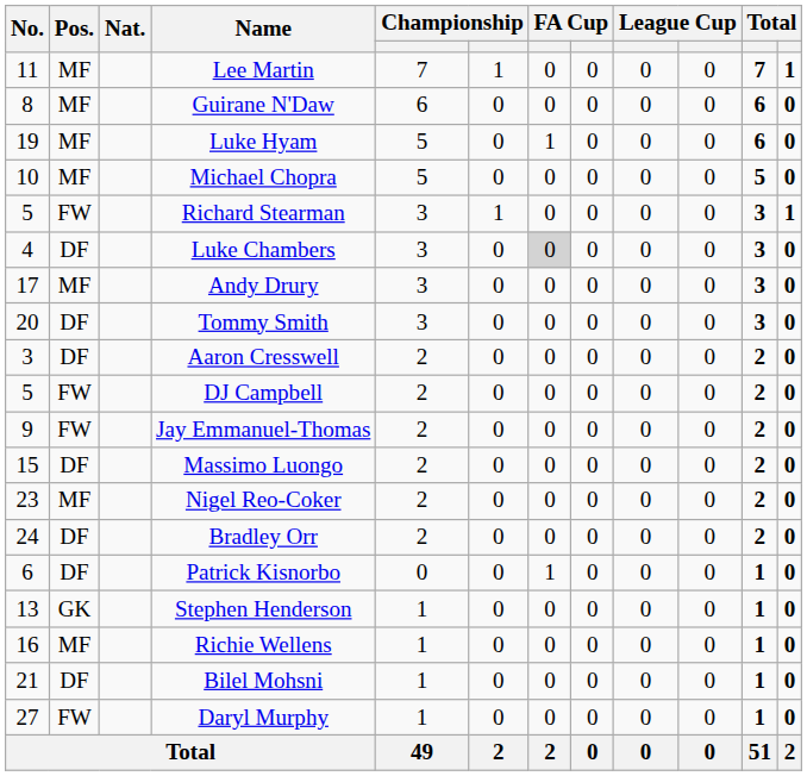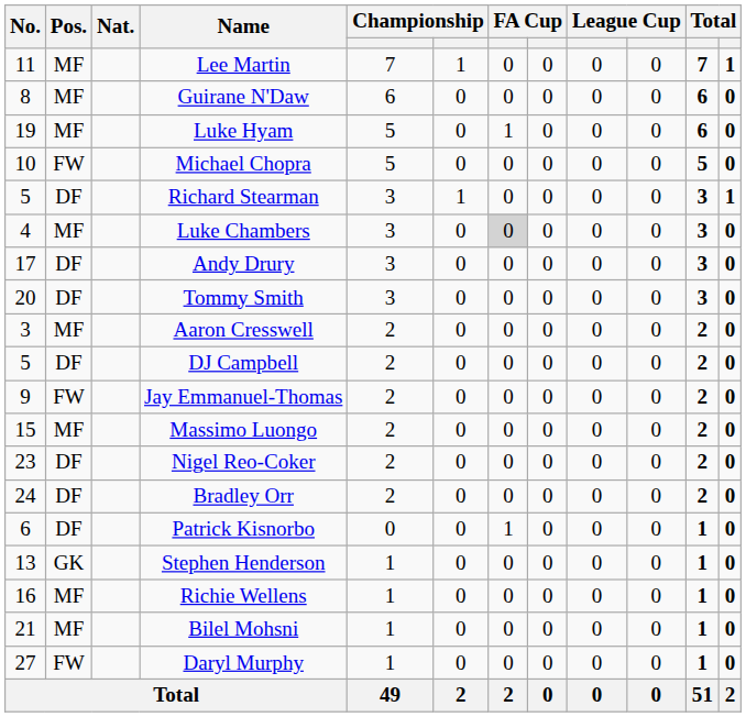 <table class="wikitable sortable" style="text-align: center;">
 <tr>
 <th rowspan="2">No.</th>
 <th rowspan="2">Pos.</th>
 <th rowspan="2">Nat.</th>
 <th rowspan="2">Name</th>
 <th colspan="2">Championship</th>
 <th colspan="2">FA Cup</th>
 <th colspan="2">League Cup</th>
 <th colspan="2">Total</th>
 </tr>
 <tr>
 <th></th>
 <th></th>
 <th></th>
 <th></th>
 <th></th>
 <th></th>
 <th></th>
 <th></th>
 </tr>
 <tr>
 <td>11</td>
 <td>MF</td>
 <td align="left"></td>
 <td><a href='#'>Lee Martin</a></td>
 <td>7</td>
 <td>1</td>
 <td>0</td>
 <td>0</td>
 <td>0</td>
 <td>0</td>
 <td><strong>7</strong></td>
 <td><strong>1</strong></td>
 </tr>
 <tr>
 <td>8</td>
 <td>MF</td>
 <td align="left"></td>
 <td><a href='#'>Guirane N'Daw</a></td>
 <td>6</td>
 <td>0</td>
 <td>0</td>
 <td>0</td>
 <td>0</td>
 <td>0</td>
 <td><strong>6</strong></td>
 <td><strong>0</strong></td>
 </tr>
 <tr>
 <td>19</td>
 <td>MF</td>
 <td align="left"></td>
 <td><a href='#'>Luke Hyam</a></td>
 <td>5</td>
 <td>0</td>
 <td>1</td>
 <td>0</td>
 <td>0</td>
 <td>0</td>
 <td><strong>6</strong></td>
 <td><strong>0</strong></td>
 </tr>
 <tr>
 <td>10</td>
-<td>MF</td>
+<td>FW</td>
 <td align="left"></td>
 <td><a href='#'>Michael Chopra</a></td>
 <td>5</td>
 <td>0</td>
 <td>0</td>
 <td>0</td>
 <td>0</td>
 <td>0</td>
 <td><strong>5</strong></td>
 <td><strong>0</strong></td>
 </tr>
 <tr>
 <td>5</td>
-<td>FW</td>
+<td>DF</td>
 <td align="left"></td>
 <td><a href='#'>Richard Stearman</a></td>
 <td>3</td>
 <td>1</td>
 <td>0</td>
 <td>0</td>
 <td>0</td>
 <td>0</td>
 <td><strong>3</strong></td>
 <td><strong>1</strong></td>
 </tr>
 <tr>
 <td>4</td>
-<td>DF</td>
+<td>MF</td>
 <td align="left"></td>
 <td><a href='#'>Luke Chambers</a></td>
 <td>3</td>
 <td>0</td>
 <td style="background: lightgrey;">0</td>
 <td>0</td>
 <td>0</td>
 <td>0</td>
 <td><strong>3</strong></td>
 <td><strong>0</strong></td>
 </tr>
 <tr>
 <td>17</td>
-<td>MF</td>
+<td>DF</td>
 <td align="left"></td>
 <td><a href='#'>Andy Drury</a></td>
 <td>3</td>
 <td>0</td>
 <td>0</td>
 <td>0</td>
 <td>0</td>
 <td>0</td>
 <td><strong>3</strong></td>
 <td><strong>0</strong></td>
 </tr>
 <tr>
 <td>20</td>
 <td>DF</td>
 <td align="left"></td>
 <td><a href='#'>Tommy Smith</a></td>
 <td>3</td>
 <td>0</td>
 <td>0</td>
 <td>0</td>
 <td>0</td>
 <td>0</td>
 <td><strong>3</strong></td>
 <td><strong>0</strong></td>
 </tr>
 <tr>
 <td>3</td>
-<td>DF</td>
+<td>MF</td>
 <td align="left"></td>
 <td><a href='#'>Aaron Cresswell</a></td>
 <td>2</td>
 <td>0</td>
 <td>0</td>
 <td>0</td>
 <td>0</td>
 <td>0</td>
 <td><strong>2</strong></td>
 <td><strong>0</strong></td>
 </tr>
 <tr>
 <td>5</td>
-<td>FW</td>
+<td>DF</td>
 <td align="left"></td>
 <td><a href='#'>DJ Campbell</a></td>
 <td>2</td>
 <td>0</td>
 <td>0</td>
 <td>0</td>
 <td>0</td>
 <td>0</td>
 <td><strong>2</strong></td>
 <td><strong>0</strong></td>
 </tr>
 <tr>
 <td>9</td>
 <td>FW</td>
 <td align="left"></td>
 <td><a href='#'>Jay Emmanuel-Thomas</a></td>
 <td>2</td>
 <td>0</td>
 <td>0</td>
 <td>0</td>
 <td>0</td>
 <td>0</td>
 <td><strong>2</strong></td>
 <td><strong>0</strong></td>
 </tr>
 <tr>
 <td>15</td>
-<td>DF</td>
+<td>MF</td>
 <td align="left"></td>
 <td><a href='#'>Massimo Luongo</a></td>
 <td>2</td>
 <td>0</td>
 <td>0</td>
 <td>0</td>
 <td>0</td>
 <td>0</td>
 <td><strong>2</strong></td>
 <td><strong>0</strong></td>
 </tr>
 <tr>
 <td>23</td>
-<td>MF</td>
+<td>DF</td>
 <td align="left"></td>
 <td><a href='#'>Nigel Reo-Coker</a></td>
 <td>2</td>
 <td>0</td>
 <td>0</td>
 <td>0</td>
 <td>0</td>
 <td>0</td>
 <td><strong>2</strong></td>
 <td><strong>0</strong></td>
 </tr>
 <tr>
 <td>24</td>
 <td>DF</td>
 <td align="left"></td>
 <td><a href='#'>Bradley Orr</a></td>
 <td>2</td>
 <td>0</td>
 <td>0</td>
 <td>0</td>
 <td>0</td>
 <td>0</td>
 <td><strong>2</strong></td>
 <td><strong>0</strong></td>
 </tr>
 <tr>
 <td>6</td>
 <td>DF</td>
 <td align="left"></td>
 <td><a href='#'>Patrick Kisnorbo</a></td>
 <td>0</td>
 <td>0</td>
 <td>1</td>
 <td>0</td>
 <td>0</td>
 <td>0</td>
 <td><strong>1</strong></td>
 <td><strong>0</strong></td>
 </tr>
 <tr>
 <td>13</td>
 <td>GK</td>
 <td align="left"></td>
 <td><a href='#'>Stephen Henderson</a></td>
 <td>1</td>
 <td>0</td>
 <td>0</td>
 <td>0</td>
 <td>0</td>
 <td>0</td>
 <td><strong>1</strong></td>
 <td><strong>0</strong></td>
 </tr>
 <tr>
 <td>16</td>
 <td>MF</td>
 <td align="left"></td>
 <td><a href='#'>Richie Wellens</a></td>
 <td>1</td>
 <td>0</td>
 <td>0</td>
 <td>0</td>
 <td>0</td>
 <td>0</td>
 <td><strong>1</strong></td>
 <td><strong>0</strong></td>
 </tr>
 <tr>
 <td>21</td>
-<td>DF</td>
+<td>MF</td>
 <td align="left"></td>
 <td><a href='#'>Bilel Mohsni</a></td>
 <td>1</td>
 <td>0</td>
 <td>0</td>
 <td>0</td>
 <td>0</td>
 <td>0</td>
 <td><strong>1</strong></td>
 <td><strong>0</strong></td>
 </tr>
 <tr>
 <td>27</td>
 <td>FW</td>
 <td align="left"></td>
 <td><a href='#'>Daryl Murphy</a></td>
 <td>1</td>
 <td>0</td>
 <td>0</td>
 <td>0</td>
 <td>0</td>
 <td>0</td>
 <td><strong>1</strong></td>
 <td><strong>0</strong></td>
 </tr>
 <tr>
 <th colspan="4">Total</th>
 <th>49</th>
 <th>2</th>
 <th>2</th>
 <th>0</th>
 <th>0</th>
 <th>0</th>
 <th>51</th>
 <th>2</th>
 </tr>
 </table>
